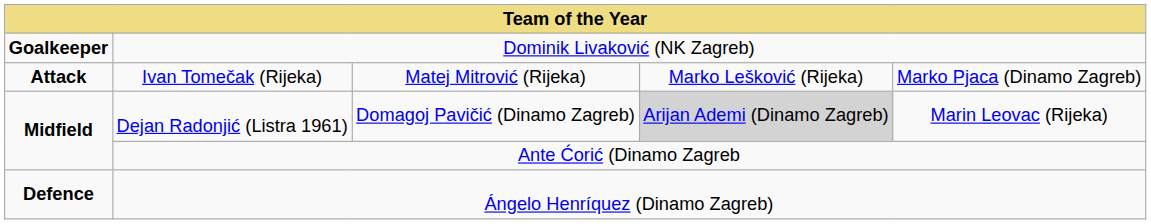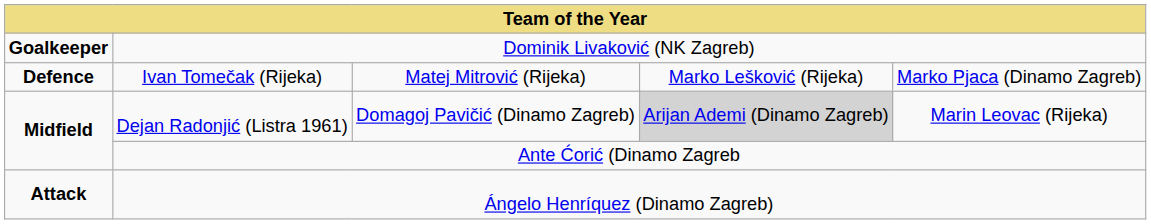 <table class="wikitable" style="text-align:center">
 <tr>
 <th style="background-color: #eedd82"     colspan="6">Team of the Year</th>
 </tr>
 <tr>
 <td><strong>Goalkeeper</strong></td>
 <td colspan="5"> <a href='#'>Dominik Livaković</a> (NK Zagreb)</td>
 </tr>
 <tr>
-<td><strong>Attack</strong></td>
+<td><strong>Defence</strong></td>
 <td> <a href='#'>Ivan Tomečak</a> (Rijeka)</td>
 <td> <a href='#'>Matej Mitrović</a> (Rijeka)</td>
 <td colspan="2"> <a href='#'>Marko Lešković</a> (Rijeka)</td>
 <td> <a href='#'>Marko Pjaca</a> (Dinamo Zagreb)</td>
 </tr>
 <tr>
 <td rowspan="2"><strong>Midfield</strong></td>
 <td><br> <a href='#'>Dejan Radonjić</a> (Listra 1961)</td>
 <td colspan="2"> <a href='#'>Domagoj Pavičić</a> (Dinamo Zagreb)</td>
 <td style="background: lightgrey;"> <a href='#'>Arijan Ademi</a> (Dinamo Zagreb)</td>
 <td> <a href='#'>Marin Leovac</a> (Rijeka)</td>
 </tr>
 <tr>
 <td colspan="5">  <a href='#'>Ante Ćorić</a> (Dinamo Zagreb</td>
 </tr>
 <tr>
-<td><strong>Defence</strong></td>
+<td><strong>Attack</strong></td>
 <td colspan="5"><br> <a href='#'>Ángelo Henríquez</a> (Dinamo Zagreb)</td>
 </tr>
 </table>
